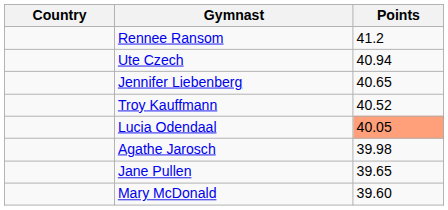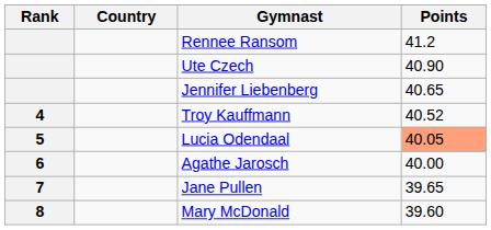 <table class="wikitable" width=500>
 <tr bgcolor="#efefef">
+<th>Rank</th>
 <th>Country</th>
 <th>Gymnast</th>
 <th>Points</th>
 </tr>
 <tr>
+<th></th>
 <td></td>
 <td><a href='#'>Rennee Ransom</a></td>
 <td>41.2</td>
 </tr>
 <tr>
+<th></th>
 <td></td>
 <td><a href='#'>Ute Czech</a></td>
-<td>40.94</td>
+<td>40.90</td>
 </tr>
 <tr>
+<th></th>
 <td></td>
 <td><a href='#'>Jennifer Liebenberg</a></td>
 <td>40.65</td>
 </tr>
 <tr>
+<th>4</th>
 <td></td>
 <td><a href='#'>Troy Kauffmann</a></td>
 <td>40.52</td>
 </tr>
 <tr>
+<th>5</th>
 <td></td>
 <td><a href='#'>Lucia Odendaal</a></td>
 <td style="background: lightsalmon;">40.05</td>
 </tr>
 <tr>
+<th>6</th>
 <td></td>
 <td><a href='#'>Agathe Jarosch</a></td>
-<td>39.98</td>
+<td>40.00</td>
 </tr>
 <tr>
+<th>7</th>
 <td></td>
 <td><a href='#'>Jane Pullen</a></td>
 <td>39.65</td>
 </tr>
 <tr>
+<th>8</th>
 <td></td>
 <td><a href='#'>Mary McDonald</a></td>
 <td>39.60</td>
 </tr>
 </table>
